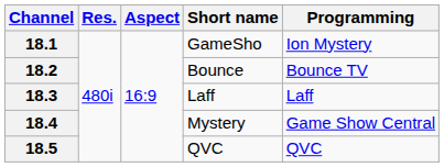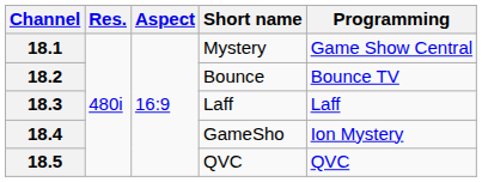 <table class="wikitable">
 <tr>
 <th><a href='#'>Channel</a></th>
 <th><a href='#'>Res.</a></th>
 <th><a href='#'>Aspect</a></th>
 <th>Short name</th>
 <th>Programming</th>
 </tr>
 <tr>
 <th scope = "row">18.1</th>
 <td rowspan=5><a href='#'>480i</a></td>
 <td rowspan=5><a href='#'>16:9</a></td>
-<td>GameSho</td>
-<td><a href='#'>Ion Mystery</a></td>
+<td>Mystery</td>
+<td><a href='#'>Game Show Central</a></td>
 </tr>
 <tr>
 <th scope = "row">18.2</th>
 <td>Bounce</td>
 <td><a href='#'>Bounce TV</a></td>
 </tr>
 <tr>
 <th scope = "row">18.3</th>
 <td>Laff</td>
 <td><a href='#'>Laff</a></td>
 </tr>
 <tr>
 <th scope = "row">18.4</th>
-<td>Mystery</td>
-<td><a href='#'>Game Show Central</a></td>
+<td>GameSho</td>
+<td><a href='#'>Ion Mystery</a></td>
 </tr>
 <tr>
 <th scope = "row">18.5</th>
 <td>QVC</td>
 <td><a href='#'>QVC</a></td>
 </tr>
 </table>
